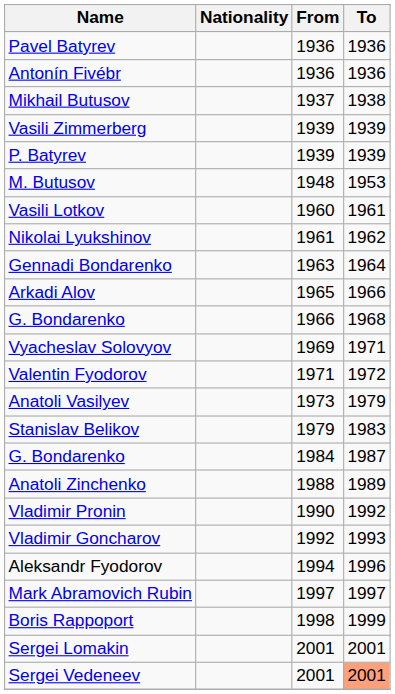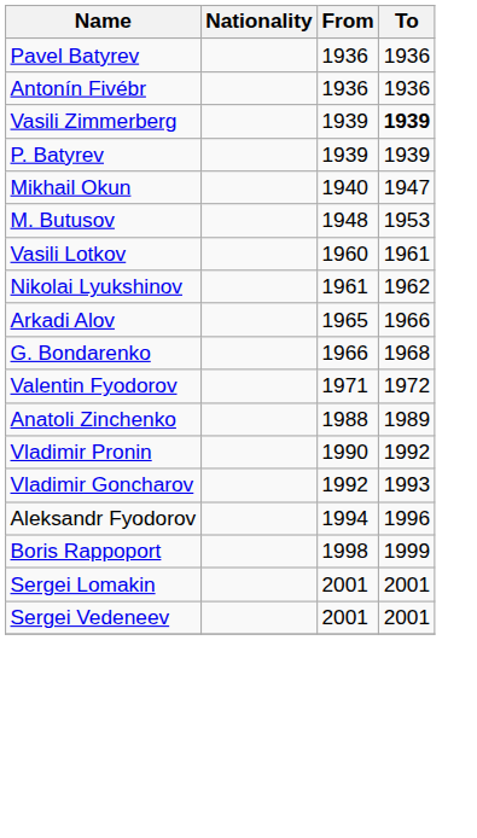 <table class="wikitable sortable">
 <tr>
 <th>Name</th>
 <th>Nationality</th>
 <th>From</th>
 <th>To</th>
 </tr>
 <tr>
 <td><a href='#'>Pavel Batyrev</a></td>
 <td></td>
 <td>1936</td>
 <td>1936</td>
 </tr>
 <tr>
 <td><a href='#'>Antonín Fivébr</a></td>
 <td></td>
 <td>1936</td>
 <td>1936</td>
 </tr>
 <tr>
-<td><a href='#'>Mikhail Butusov</a></td>
-<td></td>
-<td>1937</td>
-<td>1938</td>
-</tr>
-<tr>
 <td><a href='#'>Vasili Zimmerberg</a></td>
 <td></td>
 <td>1939</td>
-<td>1939</td>
+<td><strong>1939</strong></td>
 </tr>
 <tr>
 <td><a href='#'>P. Batyrev</a></td>
 <td></td>
 <td>1939</td>
 <td>1939</td>
+</tr>
+<tr>
+<td><a href='#'>Mikhail Okun</a></td>
+<td></td>
+<td>1940</td>
+<td>1947</td>
 </tr>
 <tr>
 <td><a href='#'>M. Butusov</a></td>
 <td></td>
 <td>1948</td>
 <td>1953</td>
 </tr>
 <tr>
 <td><a href='#'>Vasili Lotkov</a></td>
 <td></td>
 <td>1960</td>
 <td>1961</td>
 </tr>
 <tr>
 <td><a href='#'>Nikolai Lyukshinov</a></td>
 <td></td>
 <td>1961</td>
 <td>1962</td>
 </tr>
 <tr>
-<td><a href='#'>Gennadi Bondarenko</a></td>
-<td></td>
-<td>1963</td>
-<td>1964</td>
-</tr>
-<tr>
 <td><a href='#'>Arkadi Alov</a></td>
 <td></td>
 <td>1965</td>
 <td>1966</td>
 </tr>
 <tr>
 <td><a href='#'>G. Bondarenko</a></td>
 <td></td>
 <td>1966</td>
 <td>1968</td>
 </tr>
 <tr>
-<td><a href='#'>Vyacheslav Solovyov</a></td>
-<td></td>
-<td>1969</td>
-<td>1971</td>
-</tr>
-<tr>
 <td><a href='#'>Valentin Fyodorov</a></td>
 <td></td>
 <td>1971</td>
 <td>1972</td>
-</tr>
-<tr>
-<td><a href='#'>Anatoli Vasilyev</a></td>
-<td></td>
-<td>1973</td>
-<td>1979</td>
-</tr>
-<tr>
-<td><a href='#'>Stanislav Belikov</a></td>
-<td></td>
-<td>1979</td>
-<td>1983</td>
-</tr>
-<tr>
-<td><a href='#'>G. Bondarenko</a></td>
-<td></td>
-<td>1984</td>
-<td>1987</td>
 </tr>
 <tr>
 <td><a href='#'>Anatoli Zinchenko</a></td>
 <td></td>
 <td>1988</td>
 <td>1989</td>
 </tr>
 <tr>
 <td><a href='#'>Vladimir Pronin</a></td>
 <td> <br> </td>
 <td>1990</td>
 <td>1992</td>
 </tr>
 <tr>
 <td><a href='#'>Vladimir Goncharov</a></td>
 <td></td>
 <td>1992</td>
 <td>1993</td>
 </tr>
 <tr>
 <td>Aleksandr Fyodorov</td>
 <td></td>
 <td>1994</td>
 <td>1996</td>
 </tr>
 <tr>
-<td><a href='#'>Mark Abramovich Rubin</a></td>
-<td></td>
-<td>1997</td>
-<td>1997</td>
-</tr>
-<tr>
 <td><a href='#'>Boris Rappoport</a></td>
 <td></td>
 <td>1998</td>
 <td>1999</td>
 </tr>
 <tr>
 <td><a href='#'>Sergei Lomakin</a></td>
 <td></td>
 <td>2001</td>
 <td>2001</td>
 </tr>
 <tr>
 <td><a href='#'>Sergei Vedeneev</a></td>
 <td></td>
 <td>2001</td>
-<td style="background: lightsalmon;">2001</td>
+<td>2001</td>
 </tr>
 <tr>
 </tr>
 </table>
